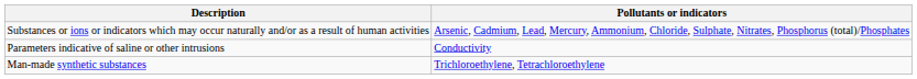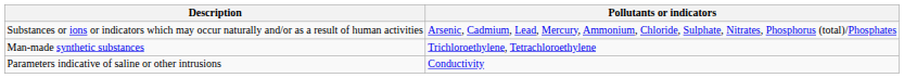 <table class="wikitable">
 <tr>
 <th>Description</th>
 <th>Pollutants or indicators</th>
 </tr>
 <tr>
 <td>Substances or <a href='#'>ions</a> or indicators which may occur naturally and/or as a result of human activities</td>
 <td><a href='#'>Arsenic</a>, <a href='#'>Cadmium</a>, <a href='#'>Lead</a>, <a href='#'>Mercury</a>, <a href='#'>Ammonium</a>, <a href='#'>Chloride</a>, <a href='#'>Sulphate</a>, <a href='#'>Nitrates</a>, <a href='#'>Phosphorus</a> (total)/<a href='#'>Phosphates</a></td>
 </tr>
 <tr>
+<td>Man-made <a href='#'>synthetic substances</a></td>
+<td><a href='#'>Trichloroethylene</a>, <a href='#'>Tetrachloroethylene</a></td>
+</tr>
+<tr>
 <td>Parameters indicative of saline or other intrusions</td>
 <td><a href='#'>Conductivity</a></td>
 </tr>
-<tr>
-<td>Man-made <a href='#'>synthetic substances</a></td>
-<td><a href='#'>Trichloroethylene</a>, <a href='#'>Tetrachloroethylene</a></td>
-</tr>
 </table>
